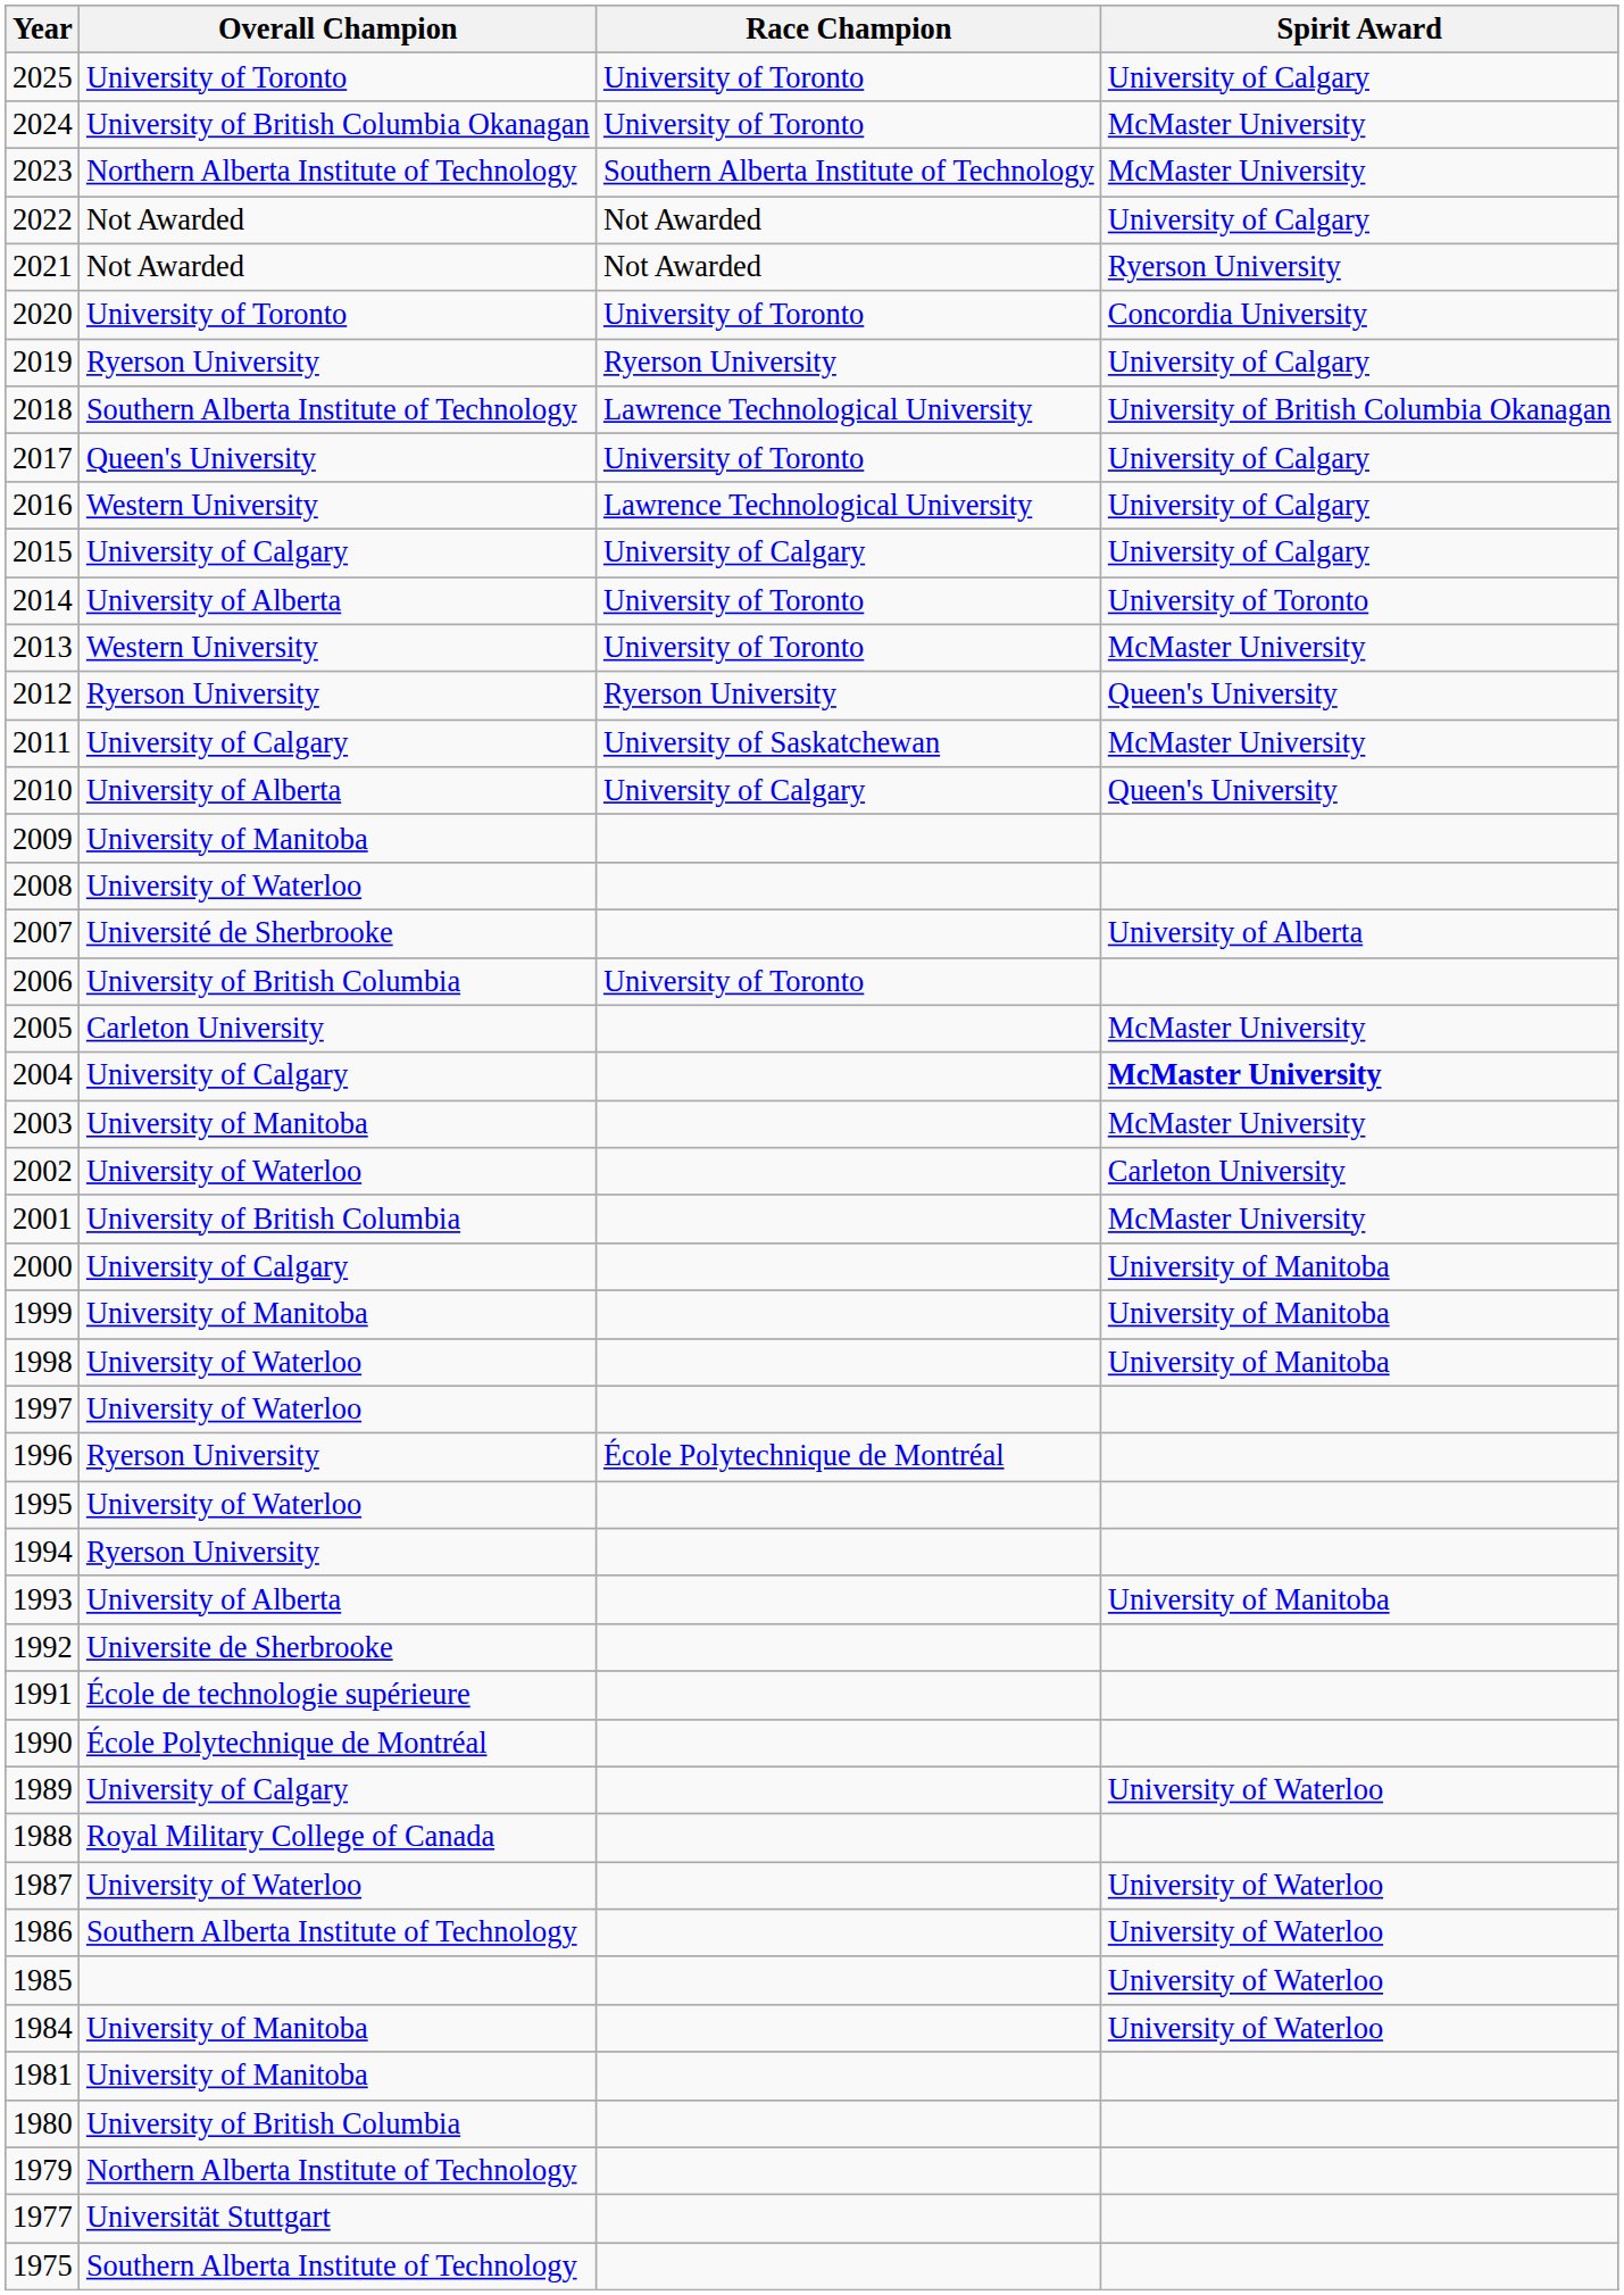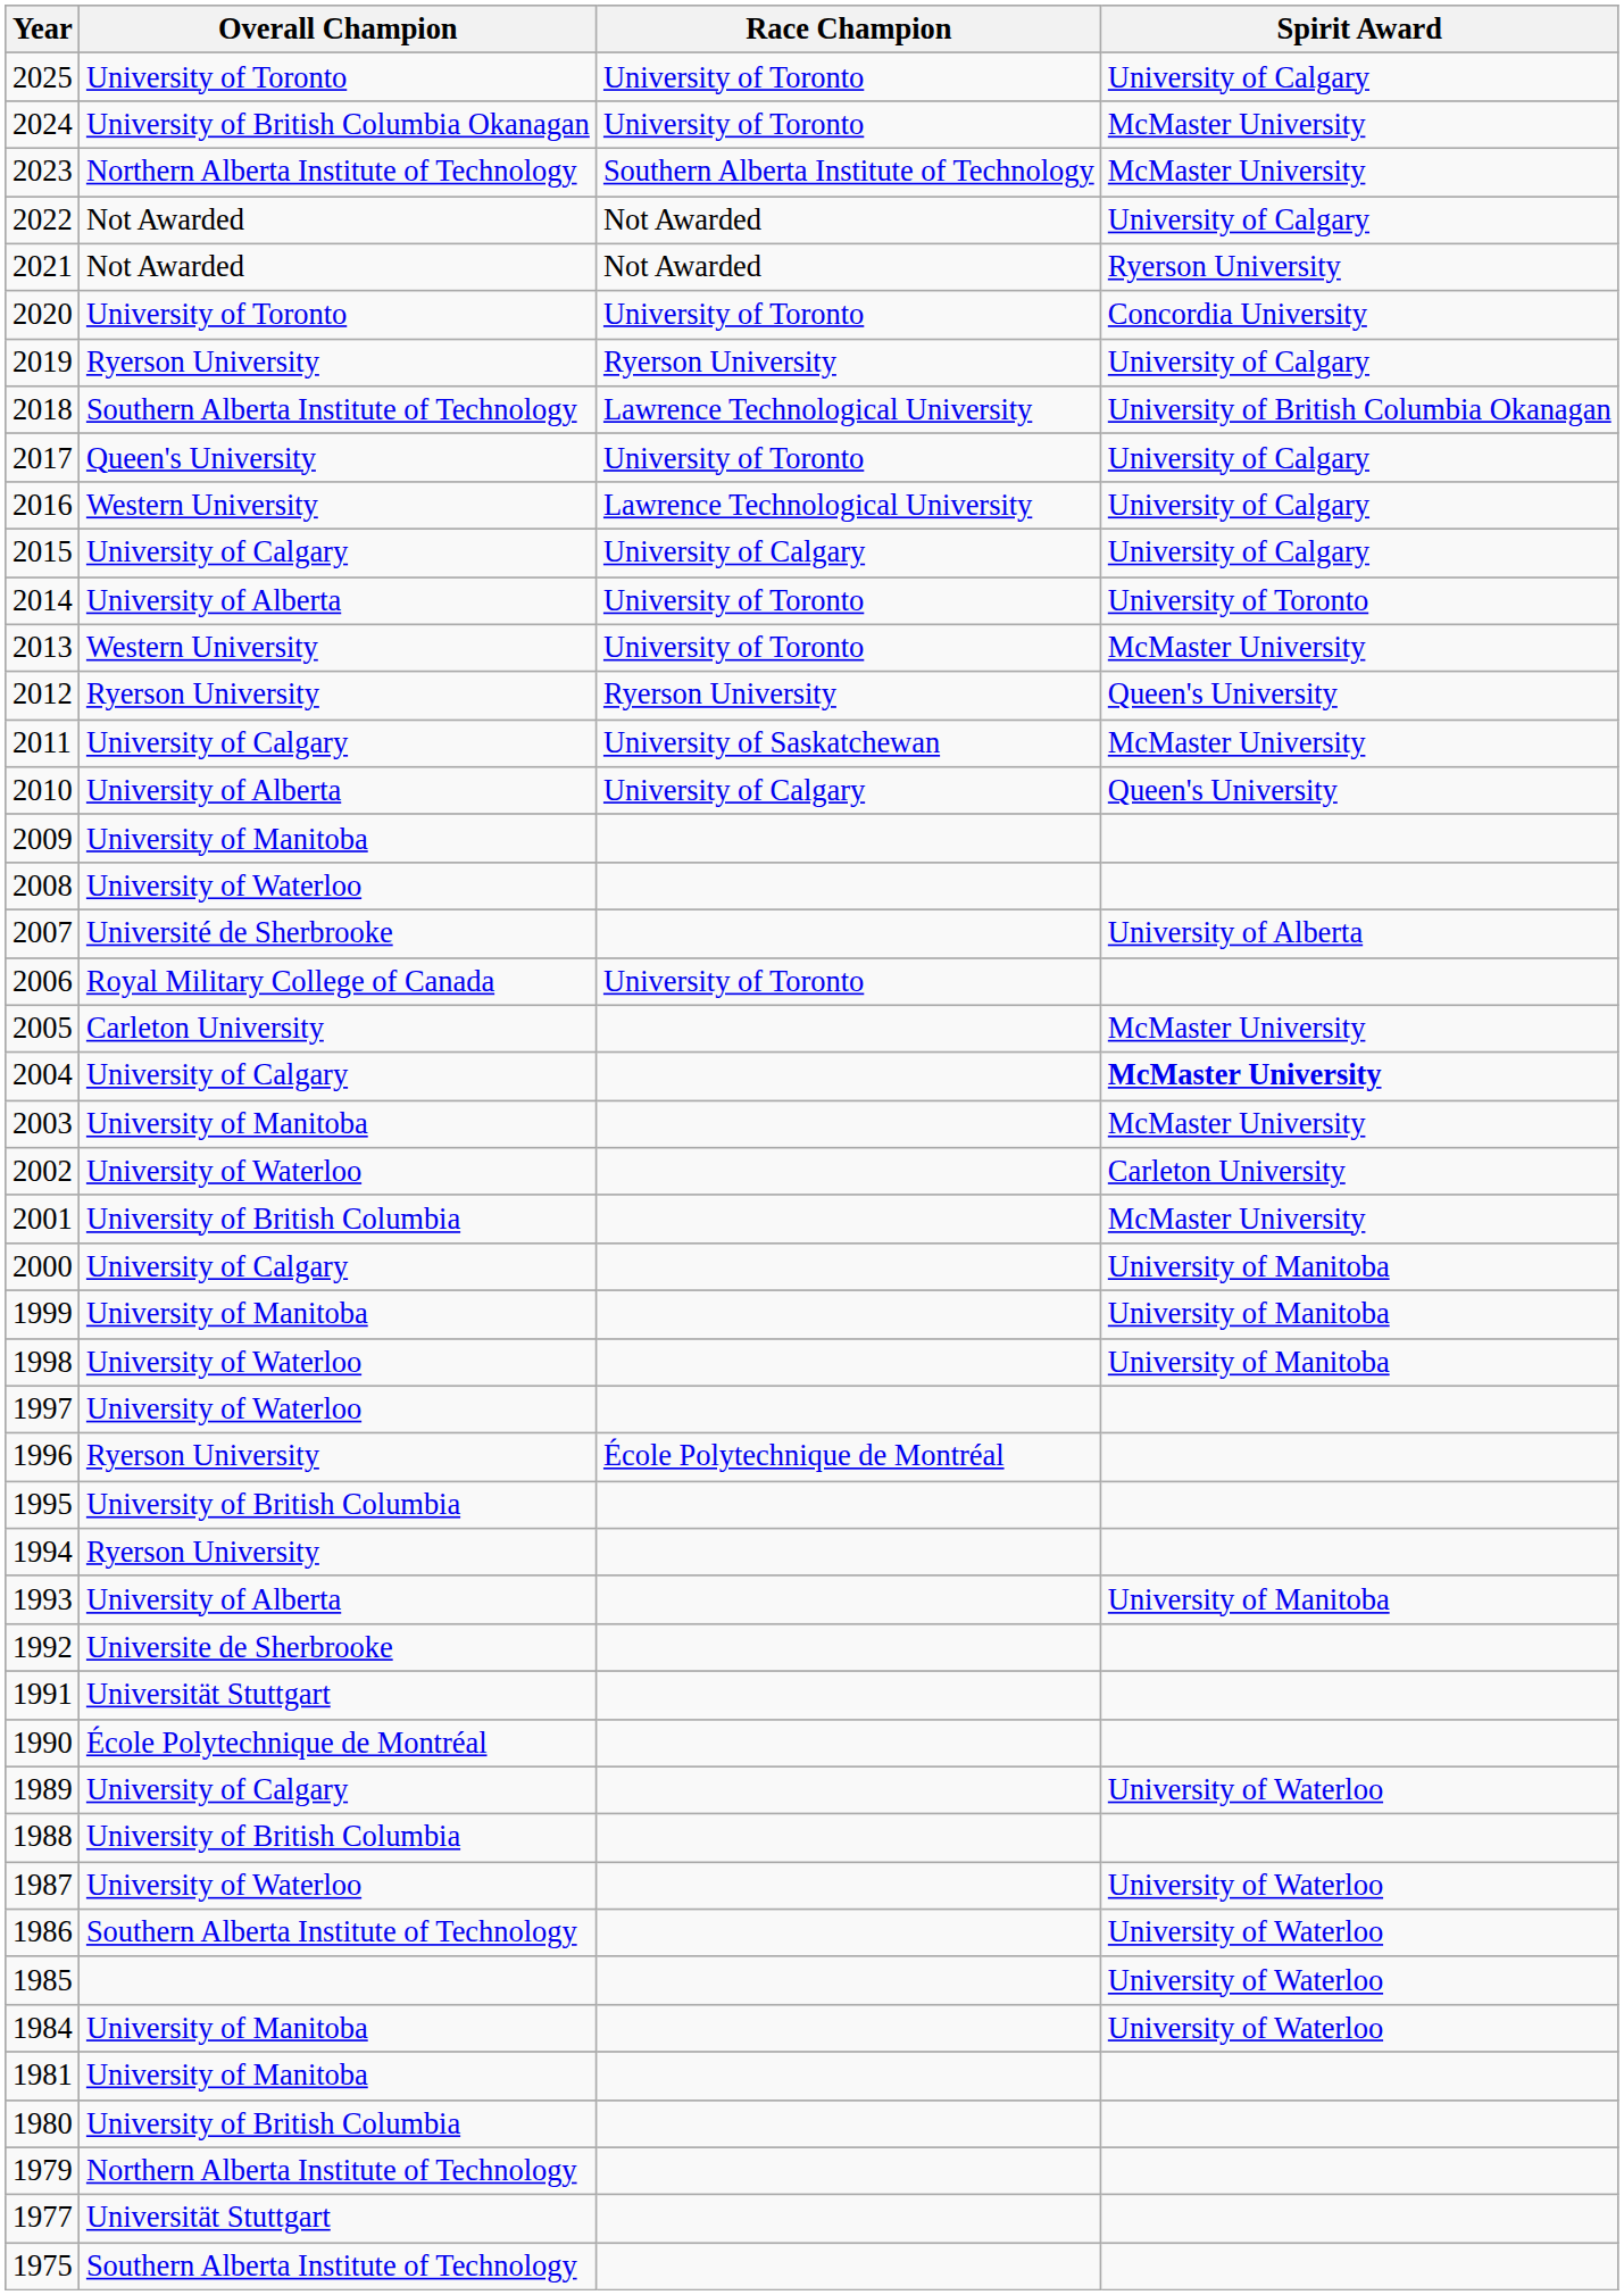 <table class="wikitable">
 <tr>
 <th>Year</th>
 <th>Overall Champion</th>
 <th>Race Champion</th>
 <th>Spirit Award</th>
 </tr>
 <tr>
 <td>2025</td>
 <td><a href='#'>University of Toronto</a></td>
 <td><a href='#'>University of Toronto</a></td>
 <td><a href='#'>University of Calgary</a></td>
 </tr>
 <tr>
 <td>2024</td>
 <td><a href='#'>University of British Columbia Okanagan</a></td>
 <td><a href='#'>University of Toronto</a></td>
 <td><a href='#'>McMaster University</a></td>
 </tr>
 <tr>
 <td>2023</td>
 <td><a href='#'>Northern Alberta Institute of Technology</a></td>
 <td><a href='#'>Southern Alberta Institute of Technology</a></td>
 <td><a href='#'>McMaster University</a></td>
 </tr>
 <tr>
 <td>2022</td>
 <td>Not Awarded</td>
 <td>Not Awarded</td>
 <td><a href='#'>University of Calgary</a></td>
 </tr>
 <tr>
 <td>2021</td>
 <td>Not Awarded</td>
 <td>Not Awarded</td>
 <td><a href='#'>Ryerson University</a></td>
 </tr>
 <tr>
 <td>2020</td>
 <td><a href='#'>University of Toronto</a></td>
 <td><a href='#'>University of Toronto</a></td>
 <td><a href='#'>Concordia University</a></td>
 </tr>
 <tr>
 <td>2019</td>
 <td><a href='#'>Ryerson University</a></td>
 <td><a href='#'>Ryerson University</a></td>
 <td><a href='#'>University of Calgary</a></td>
 </tr>
 <tr>
 <td>2018</td>
 <td><a href='#'>Southern Alberta Institute of Technology</a></td>
 <td><a href='#'>Lawrence Technological University</a></td>
 <td><a href='#'>University of British Columbia Okanagan</a></td>
 </tr>
 <tr>
 <td>2017</td>
 <td><a href='#'>Queen's University</a></td>
 <td><a href='#'>University of Toronto</a></td>
 <td><a href='#'>University of Calgary</a></td>
 </tr>
 <tr>
 <td>2016</td>
 <td><a href='#'>Western University</a></td>
 <td><a href='#'>Lawrence Technological University</a></td>
 <td><a href='#'>University of Calgary</a></td>
 </tr>
 <tr>
 <td>2015</td>
 <td><a href='#'>University of Calgary</a></td>
 <td><a href='#'>University of Calgary</a></td>
 <td><a href='#'>University of Calgary</a></td>
 </tr>
 <tr>
 <td>2014</td>
 <td><a href='#'>University of Alberta</a></td>
 <td><a href='#'>University of Toronto</a></td>
 <td><a href='#'>University of Toronto</a></td>
 </tr>
 <tr>
 <td>2013</td>
 <td><a href='#'>Western University</a></td>
 <td><a href='#'>University of Toronto</a></td>
 <td><a href='#'>McMaster University</a></td>
 </tr>
 <tr>
 <td>2012</td>
 <td><a href='#'>Ryerson University</a></td>
 <td><a href='#'>Ryerson University</a></td>
 <td><a href='#'>Queen's University</a></td>
 </tr>
 <tr>
 <td>2011</td>
 <td><a href='#'>University of Calgary</a></td>
 <td><a href='#'>University of Saskatchewan</a></td>
 <td><a href='#'>McMaster University</a></td>
 </tr>
 <tr>
 <td>2010</td>
 <td><a href='#'>University of Alberta</a></td>
 <td><a href='#'>University of Calgary</a></td>
 <td><a href='#'>Queen's University</a></td>
 </tr>
 <tr>
 <td>2009</td>
 <td><a href='#'>University of Manitoba</a></td>
 <td></td>
 <td></td>
 </tr>
 <tr>
 <td>2008</td>
 <td><a href='#'>University of Waterloo</a></td>
 <td></td>
 <td></td>
 </tr>
 <tr>
 <td>2007</td>
 <td><a href='#'>Université de Sherbrooke</a></td>
 <td></td>
 <td><a href='#'>University of Alberta</a></td>
 </tr>
 <tr>
 <td>2006</td>
-<td><a href='#'>University of British Columbia</a></td>
+<td><a href='#'>Royal Military College of Canada</a></td>
 <td><a href='#'>University of Toronto</a></td>
 <td></td>
 </tr>
 <tr>
 <td>2005</td>
 <td><a href='#'>Carleton University</a></td>
 <td></td>
 <td><a href='#'>McMaster University</a></td>
 </tr>
 <tr>
 <td>2004</td>
 <td><a href='#'>University of Calgary</a></td>
 <td></td>
 <td><strong><a href='#'>McMaster University</a></strong></td>
 </tr>
 <tr>
 <td>2003</td>
 <td><a href='#'>University of Manitoba</a></td>
 <td></td>
 <td><a href='#'>McMaster University</a></td>
 </tr>
 <tr>
 <td>2002</td>
 <td><a href='#'>University of Waterloo</a></td>
 <td></td>
 <td><a href='#'>Carleton University</a></td>
 </tr>
 <tr>
 <td>2001</td>
 <td><a href='#'>University of British Columbia</a></td>
 <td></td>
 <td><a href='#'>McMaster University</a></td>
 </tr>
 <tr>
 <td>2000</td>
 <td><a href='#'>University of Calgary</a></td>
 <td></td>
 <td><a href='#'>University of Manitoba</a></td>
 </tr>
 <tr>
 <td>1999</td>
 <td><a href='#'>University of Manitoba</a></td>
 <td></td>
 <td><a href='#'>University of Manitoba</a></td>
 </tr>
 <tr>
 <td>1998</td>
 <td><a href='#'>University of Waterloo</a></td>
 <td></td>
 <td><a href='#'>University of Manitoba</a></td>
 </tr>
 <tr>
 <td>1997</td>
 <td><a href='#'>University of Waterloo</a></td>
 <td></td>
 <td></td>
 </tr>
 <tr>
 <td>1996</td>
 <td><a href='#'>Ryerson University</a></td>
 <td><a href='#'>École Polytechnique de Montréal</a></td>
 <td></td>
 </tr>
 <tr>
 <td>1995</td>
-<td><a href='#'>University of Waterloo</a></td>
+<td><a href='#'>University of British Columbia</a></td>
 <td></td>
 <td></td>
 </tr>
 <tr>
 <td>1994</td>
 <td><a href='#'>Ryerson University</a></td>
 <td></td>
 <td></td>
 </tr>
 <tr>
 <td>1993</td>
 <td><a href='#'>University of Alberta</a></td>
 <td></td>
 <td><a href='#'>University of Manitoba</a></td>
 </tr>
 <tr>
 <td>1992</td>
 <td><a href='#'>Universite de Sherbrooke</a></td>
 <td></td>
 <td></td>
 </tr>
 <tr>
 <td>1991</td>
-<td><a href='#'>École de technologie supérieure</a></td>
+<td><a href='#'>Universität Stuttgart</a></td>
 <td></td>
 <td></td>
 </tr>
 <tr>
 <td>1990</td>
 <td><a href='#'>École Polytechnique de Montréal</a></td>
 <td></td>
 <td></td>
 </tr>
 <tr>
 <td>1989</td>
 <td><a href='#'>University of Calgary</a></td>
 <td></td>
 <td><a href='#'>University of Waterloo</a></td>
 </tr>
 <tr>
 <td>1988</td>
-<td><a href='#'>Royal Military College of Canada</a></td>
+<td><a href='#'>University of British Columbia</a></td>
 <td></td>
 <td></td>
 </tr>
 <tr>
 <td>1987</td>
 <td><a href='#'>University of Waterloo</a></td>
 <td></td>
 <td><a href='#'>University of Waterloo</a></td>
 </tr>
 <tr>
 <td>1986</td>
 <td><a href='#'>Southern Alberta Institute of Technology</a></td>
 <td></td>
 <td><a href='#'>University of Waterloo</a></td>
 </tr>
 <tr>
 <td>1985</td>
 <td></td>
 <td></td>
 <td><a href='#'>University of Waterloo</a></td>
 </tr>
 <tr>
 <td>1984</td>
 <td><a href='#'>University of Manitoba</a></td>
 <td></td>
 <td><a href='#'>University of Waterloo</a></td>
 </tr>
 <tr>
 <td>1981</td>
 <td><a href='#'>University of Manitoba</a></td>
 <td></td>
 <td></td>
 </tr>
 <tr>
 <td>1980</td>
 <td><a href='#'>University of British Columbia</a></td>
 <td></td>
 <td></td>
 </tr>
 <tr>
 <td>1979</td>
 <td><a href='#'>Northern Alberta Institute of Technology</a></td>
 <td></td>
 <td></td>
 </tr>
 <tr>
 <td>1977</td>
 <td><a href='#'>Universität Stuttgart</a></td>
 <td></td>
 <td></td>
 </tr>
 <tr>
 <td>1975</td>
 <td><a href='#'>Southern Alberta Institute of Technology</a></td>
 <td></td>
 <td></td>
 </tr>
 </table>
